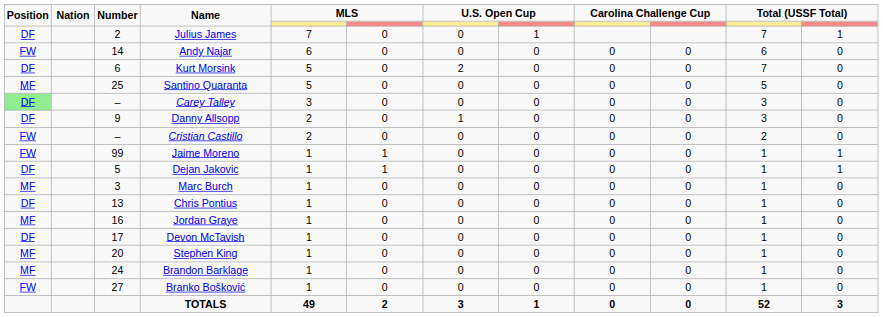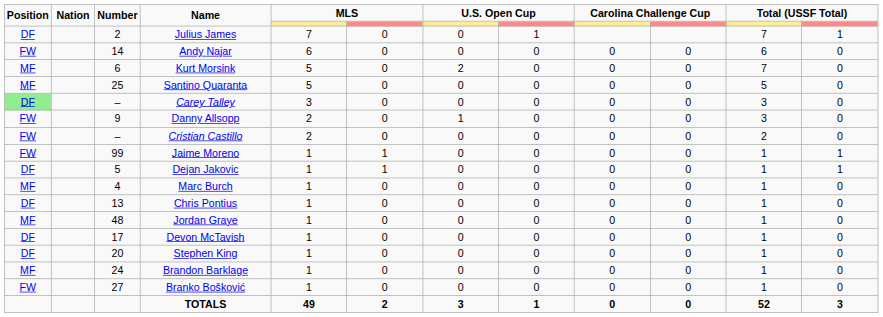 <table class="wikitable" style="font-size: 95%; text-align: center;">
 <tr style="text-align:center;">
 <td rowspan="2"  style="width:5%; "><strong>Position</strong></td>
 <td rowspan="2"  style="width:5%; "><strong>Nation</strong></td>
 <td rowspan="2"  style="width:5%; "><strong>Number</strong></td>
 <td rowspan="2"  style="width:15%; "><strong>Name</strong></td>
 <td colspan="2"><strong>MLS</strong></td>
 <td colspan="2"><strong>U.S. Open Cup</strong></td>
 <td colspan="2"><strong>Carolina Challenge Cup</strong></td>
 <td colspan="2"><strong>Total (USSF Total)</strong></td>
 </tr>
 <tr>
 <th style="width:60px; background:#fe9;"></th>
 <th style="width:60px; background:#ff8888;"></th>
 <th style="width:60px; background:#fe9;"></th>
 <th style="width:60px; background:#ff8888;"></th>
 <th style="width:60px; background:#fe9;"></th>
 <th style="width:60px; background:#ff8888;"></th>
 <th style="width:60px; background:#fe9;"></th>
 <th style="width:60px; background:#ff8888;"></th>
 </tr>
 <tr>
 <td><a href='#'>DF</a></td>
 <td></td>
 <td>2</td>
 <td><a href='#'>Julius James</a></td>
 <td>7</td>
 <td>0</td>
 <td>0</td>
 <td>1</td>
 <td></td>
 <td></td>
 <td>7</td>
 <td>1</td>
 </tr>
 <tr>
 <td><a href='#'>FW</a></td>
 <td></td>
 <td>14</td>
 <td><a href='#'>Andy Najar</a></td>
 <td>6</td>
 <td>0</td>
 <td>0</td>
 <td>0</td>
 <td>0</td>
 <td>0</td>
 <td>6</td>
 <td>0</td>
 </tr>
 <tr>
-<td><a href='#'>DF</a></td>
+<td><a href='#'>MF</a></td>
 <td></td>
 <td>6</td>
 <td><a href='#'>Kurt Morsink</a></td>
 <td>5</td>
 <td>0</td>
 <td>2</td>
 <td>0</td>
 <td>0</td>
 <td>0</td>
 <td>7</td>
 <td>0</td>
 </tr>
 <tr>
 <td><a href='#'>MF</a></td>
 <td></td>
 <td>25</td>
 <td><a href='#'>Santino Quaranta</a></td>
 <td>5</td>
 <td>0</td>
 <td>0</td>
 <td>0</td>
 <td>0</td>
 <td>0</td>
 <td>5</td>
 <td>0</td>
 </tr>
 <tr>
 <td style="background: lightgreen;"><a href='#'>DF</a></td>
 <td></td>
 <td>–</td>
 <td><em><a href='#'>Carey Talley</a></em></td>
 <td>3</td>
 <td>0</td>
 <td>0</td>
 <td>0</td>
 <td>0</td>
 <td>0</td>
 <td>3</td>
 <td>0</td>
 </tr>
 <tr>
-<td><a href='#'>DF</a></td>
+<td><a href='#'>FW</a></td>
 <td></td>
 <td>9</td>
 <td><a href='#'>Danny Allsopp</a></td>
 <td>2</td>
 <td>0</td>
 <td>1</td>
 <td>0</td>
 <td>0</td>
 <td>0</td>
 <td>3</td>
 <td>0</td>
 </tr>
 <tr>
 <td><a href='#'>FW</a></td>
 <td></td>
 <td>–</td>
 <td><em><a href='#'>Cristian Castillo</a></em></td>
 <td>2</td>
 <td>0</td>
 <td>0</td>
 <td>0</td>
 <td>0</td>
 <td>0</td>
 <td>2</td>
 <td>0</td>
 </tr>
 <tr>
 <td><a href='#'>FW</a></td>
 <td></td>
 <td>99</td>
 <td><a href='#'>Jaime Moreno</a></td>
 <td>1</td>
 <td>1</td>
 <td>0</td>
 <td>0</td>
 <td>0</td>
 <td>0</td>
 <td>1</td>
 <td>1</td>
 </tr>
 <tr>
 <td><a href='#'>DF</a></td>
 <td></td>
 <td>5</td>
 <td><a href='#'>Dejan Jakovic</a></td>
 <td>1</td>
 <td>1</td>
 <td>0</td>
 <td>0</td>
 <td>0</td>
 <td>0</td>
 <td>1</td>
 <td>1</td>
 </tr>
 <tr>
 <td><a href='#'>MF</a></td>
 <td></td>
-<td>3</td>
+<td>4</td>
 <td><a href='#'>Marc Burch</a></td>
 <td>1</td>
 <td>0</td>
 <td>0</td>
 <td>0</td>
 <td>0</td>
 <td>0</td>
 <td>1</td>
 <td>0</td>
 </tr>
 <tr>
 <td><a href='#'>DF</a></td>
 <td></td>
 <td>13</td>
 <td><a href='#'>Chris Pontius</a></td>
 <td>1</td>
 <td>0</td>
 <td>0</td>
 <td>0</td>
 <td>0</td>
 <td>0</td>
 <td>1</td>
 <td>0</td>
 </tr>
 <tr>
 <td><a href='#'>MF</a></td>
 <td></td>
-<td>16</td>
+<td>48</td>
 <td><a href='#'>Jordan Graye</a></td>
 <td>1</td>
 <td>0</td>
 <td>0</td>
 <td>0</td>
 <td>0</td>
 <td>0</td>
 <td>1</td>
 <td>0</td>
 </tr>
 <tr>
 <td><a href='#'>DF</a></td>
 <td></td>
 <td>17</td>
 <td><a href='#'>Devon McTavish</a></td>
 <td>1</td>
 <td>0</td>
 <td>0</td>
 <td>0</td>
 <td>0</td>
 <td>0</td>
 <td>1</td>
 <td>0</td>
 </tr>
 <tr>
-<td><a href='#'>MF</a></td>
+<td><a href='#'>DF</a></td>
 <td></td>
 <td>20</td>
 <td><a href='#'>Stephen King</a></td>
 <td>1</td>
 <td>0</td>
 <td>0</td>
 <td>0</td>
 <td>0</td>
 <td>0</td>
 <td>1</td>
 <td>0</td>
 </tr>
 <tr>
 <td><a href='#'>MF</a></td>
 <td></td>
 <td>24</td>
 <td><a href='#'>Brandon Barklage</a></td>
 <td>1</td>
 <td>0</td>
 <td>0</td>
 <td>0</td>
 <td>0</td>
 <td>0</td>
 <td>1</td>
 <td>0</td>
 </tr>
 <tr>
 <td><a href='#'>FW</a></td>
 <td></td>
 <td>27</td>
 <td><a href='#'>Branko Bošković</a></td>
 <td>1</td>
 <td>0</td>
 <td>0</td>
 <td>0</td>
 <td>0</td>
 <td>0</td>
 <td>1</td>
 <td>0</td>
 </tr>
 <tr>
 <td></td>
 <td></td>
 <td></td>
 <td><strong>TOTALS</strong></td>
 <td><strong>49</strong></td>
 <td><strong>2</strong></td>
 <td><strong>3</strong></td>
 <td><strong>1</strong></td>
 <td><strong>0</strong></td>
 <td><strong>0</strong></td>
 <td><strong>52</strong></td>
 <td><strong>3</strong></td>
 </tr>
 </table>
